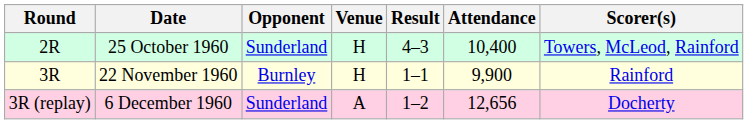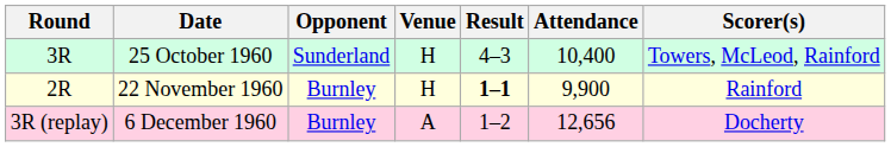 <table class="wikitable sortable" style="text-align:center;">
 <tr>
 <th>Round</th>
 <th>Date</th>
 <th>Opponent</th>
 <th>Venue</th>
 <th>Result</th>
 <th>Attendance</th>
 <th>Scorer(s)</th>
 </tr>
 <tr style="background:#d0ffe3;">
-<td>2R</td>
+<td>3R</td>
 <td>25 October 1960</td>
 <td><a href='#'>Sunderland</a></td>
 <td>H</td>
 <td>4–3</td>
 <td>10,400</td>
 <td><a href='#'>Towers</a>, <a href='#'>McLeod</a>, <a href='#'>Rainford</a></td>
 </tr>
 <tr style="background:#ffd;">
-<td>3R</td>
+<td>2R</td>
 <td>22 November 1960</td>
 <td><a href='#'>Burnley</a></td>
 <td>H</td>
-<td>1–1</td>
+<td><strong>1–1</strong></td>
 <td>9,900</td>
 <td><a href='#'>Rainford</a></td>
 </tr>
 <tr style="background:#ffd0e3;">
 <td>3R (replay)</td>
 <td>6 December 1960</td>
-<td><a href='#'>Sunderland</a></td>
+<td><a href='#'>Burnley</a></td>
 <td>A</td>
 <td>1–2</td>
 <td>12,656</td>
 <td><a href='#'>Docherty</a></td>
 </tr>
 </table>
